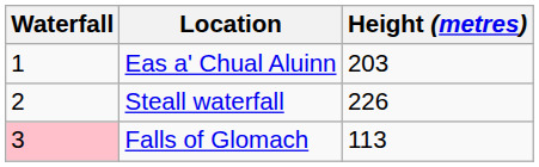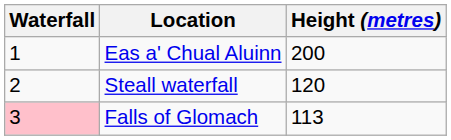 <table class="wikitable">
 <tr>
 <th>Waterfall</th>
 <th>Location</th>
 <th>Height <em>(<a href='#'>metres</a>)</em></th>
 </tr>
 <tr>
 <td>1</td>
 <td><a href='#'>Eas a' Chual Aluinn</a></td>
-<td>203</td>
+<td>200</td>
 </tr>
 <tr>
 <td>2</td>
 <td><a href='#'>Steall waterfall</a></td>
-<td>226</td>
+<td>120</td>
 </tr>
 <tr>
 <td style="background: pink;">3</td>
 <td><a href='#'>Falls of Glomach</a></td>
 <td>113</td>
 </tr>
 </table>
